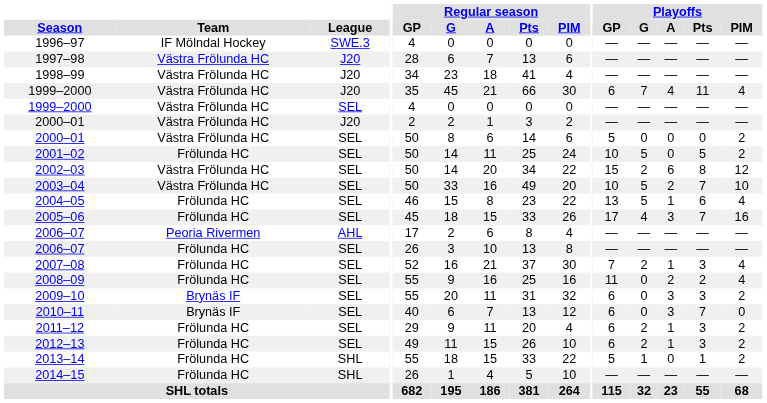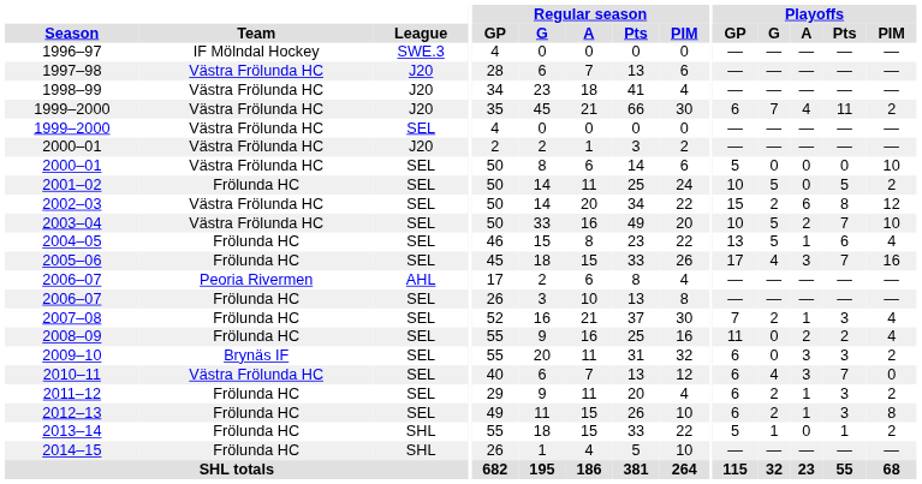 <table border="0" cellpadding="1" cellspacing="0" style="text-align:center; width:60em">
 <tr bgcolor="#e0e0e0">
 <th colspan="3" bgcolor="#ffffff"></th>
 <th rowspan="99" bgcolor="#ffffff"></th>
 <th colspan="5"><a href='#'>Regular season</a></th>
 <th rowspan="99" bgcolor="#ffffff"></th>
 <th colspan="5"><a href='#'>Playoffs</a></th>
 </tr>
 <tr bgcolor="#e0e0e0">
 <th><a href='#'>Season</a></th>
 <th>Team</th>
 <th>League</th>
 <th>GP</th>
 <th><a href='#'>G</a></th>
 <th><a href='#'>A</a></th>
 <th><a href='#'>Pts</a></th>
 <th><a href='#'>PIM</a></th>
 <th>GP</th>
 <th>G</th>
 <th>A</th>
 <th>Pts</th>
 <th>PIM</th>
 </tr>
 <tr>
 <td>1996–97</td>
 <td>IF Mölndal Hockey</td>
 <td><a href='#'>SWE.3</a></td>
 <td>4</td>
 <td>0</td>
 <td>0</td>
 <td>0</td>
 <td>0</td>
 <td>—</td>
 <td>—</td>
 <td>—</td>
 <td>—</td>
 <td>—</td>
 </tr>
 <tr bgcolor="#f0f0f0">
 <td>1997–98</td>
 <td><a href='#'>Västra Frölunda HC</a></td>
 <td><a href='#'>J20</a></td>
 <td>28</td>
 <td>6</td>
 <td>7</td>
 <td>13</td>
 <td>6</td>
 <td>—</td>
 <td>—</td>
 <td>—</td>
 <td>—</td>
 <td>—</td>
 </tr>
 <tr>
 <td>1998–99</td>
 <td>Västra Frölunda HC</td>
 <td>J20</td>
 <td>34</td>
 <td>23</td>
 <td>18</td>
 <td>41</td>
 <td>4</td>
 <td>—</td>
 <td>—</td>
 <td>—</td>
 <td>—</td>
 <td>—</td>
 </tr>
 <tr bgcolor="#f0f0f0">
 <td>1999–2000</td>
 <td>Västra Frölunda HC</td>
 <td>J20</td>
 <td>35</td>
 <td>45</td>
 <td>21</td>
 <td>66</td>
 <td>30</td>
 <td>6</td>
 <td>7</td>
 <td>4</td>
 <td>11</td>
-<td>4</td>
+<td>2</td>
 </tr>
 <tr>
 <td><a href='#'>1999–2000</a></td>
 <td>Västra Frölunda HC</td>
 <td><a href='#'>SEL</a></td>
 <td>4</td>
 <td>0</td>
 <td>0</td>
 <td>0</td>
 <td>0</td>
 <td>—</td>
 <td>—</td>
 <td>—</td>
 <td>—</td>
 <td>—</td>
 </tr>
 <tr bgcolor="#f0f0f0">
 <td>2000–01</td>
 <td>Västra Frölunda HC</td>
 <td>J20</td>
 <td>2</td>
 <td>2</td>
 <td>1</td>
 <td>3</td>
 <td>2</td>
 <td>—</td>
 <td>—</td>
 <td>—</td>
 <td>—</td>
 <td>—</td>
 </tr>
 <tr>
 <td><a href='#'>2000–01</a></td>
 <td>Västra Frölunda HC</td>
 <td>SEL</td>
 <td>50</td>
 <td>8</td>
 <td>6</td>
 <td>14</td>
 <td>6</td>
 <td>5</td>
 <td>0</td>
 <td>0</td>
 <td>0</td>
-<td>2</td>
+<td>10</td>
 </tr>
 <tr bgcolor="#f0f0f0">
 <td><a href='#'>2001–02</a></td>
 <td>Frölunda HC</td>
 <td>SEL</td>
 <td>50</td>
 <td>14</td>
 <td>11</td>
 <td>25</td>
 <td>24</td>
 <td>10</td>
 <td>5</td>
 <td>0</td>
 <td>5</td>
 <td>2</td>
 </tr>
 <tr>
 <td><a href='#'>2002–03</a></td>
 <td>Västra Frölunda HC</td>
 <td>SEL</td>
 <td>50</td>
 <td>14</td>
 <td>20</td>
 <td>34</td>
 <td>22</td>
 <td>15</td>
 <td>2</td>
 <td>6</td>
 <td>8</td>
 <td>12</td>
 </tr>
 <tr bgcolor="#f0f0f0">
 <td><a href='#'>2003–04</a></td>
 <td>Västra Frölunda HC</td>
 <td>SEL</td>
 <td>50</td>
 <td>33</td>
 <td>16</td>
 <td>49</td>
 <td>20</td>
 <td>10</td>
 <td>5</td>
 <td>2</td>
 <td>7</td>
 <td>10</td>
 </tr>
 <tr>
 <td><a href='#'>2004–05</a></td>
 <td>Frölunda HC</td>
 <td>SEL</td>
 <td>46</td>
 <td>15</td>
 <td>8</td>
 <td>23</td>
 <td>22</td>
 <td>13</td>
 <td>5</td>
 <td>1</td>
 <td>6</td>
 <td>4</td>
 </tr>
 <tr bgcolor="#f0f0f0">
 <td><a href='#'>2005–06</a></td>
 <td>Frölunda HC</td>
 <td>SEL</td>
 <td>45</td>
 <td>18</td>
 <td>15</td>
 <td>33</td>
 <td>26</td>
 <td>17</td>
 <td>4</td>
 <td>3</td>
 <td>7</td>
 <td>16</td>
 </tr>
 <tr>
 <td><a href='#'>2006–07</a></td>
 <td><a href='#'>Peoria Rivermen</a></td>
 <td><a href='#'>AHL</a></td>
 <td>17</td>
 <td>2</td>
 <td>6</td>
 <td>8</td>
 <td>4</td>
 <td>—</td>
 <td>—</td>
 <td>—</td>
 <td>—</td>
 <td>—</td>
 </tr>
 <tr bgcolor="#f0f0f0">
 <td><a href='#'>2006–07</a></td>
 <td>Frölunda HC</td>
 <td>SEL</td>
 <td>26</td>
 <td>3</td>
 <td>10</td>
 <td>13</td>
 <td>8</td>
 <td>—</td>
 <td>—</td>
 <td>—</td>
 <td>—</td>
 <td>—</td>
 </tr>
 <tr>
 <td><a href='#'>2007–08</a></td>
 <td>Frölunda HC</td>
 <td>SEL</td>
 <td>52</td>
 <td>16</td>
 <td>21</td>
 <td>37</td>
 <td>30</td>
 <td>7</td>
 <td>2</td>
 <td>1</td>
 <td>3</td>
 <td>4</td>
 </tr>
 <tr bgcolor="#f0f0f0">
 <td><a href='#'>2008–09</a></td>
 <td>Frölunda HC</td>
 <td>SEL</td>
 <td>55</td>
 <td>9</td>
 <td>16</td>
 <td>25</td>
 <td>16</td>
 <td>11</td>
 <td>0</td>
 <td>2</td>
 <td>2</td>
 <td>4</td>
 </tr>
 <tr>
 <td><a href='#'>2009–10</a></td>
 <td><a href='#'>Brynäs IF</a></td>
 <td>SEL</td>
 <td>55</td>
 <td>20</td>
 <td>11</td>
 <td>31</td>
 <td>32</td>
 <td>6</td>
 <td>0</td>
 <td>3</td>
 <td>3</td>
 <td>2</td>
 </tr>
 <tr bgcolor="#f0f0f0">
 <td><a href='#'>2010–11</a></td>
-<td>Brynäs IF</td>
+<td><a href='#'>Västra Frölunda HC</a></td>
 <td>SEL</td>
 <td>40</td>
 <td>6</td>
 <td>7</td>
 <td>13</td>
 <td>12</td>
 <td>6</td>
-<td>0</td>
+<td>4</td>
 <td>3</td>
 <td>7</td>
 <td>0</td>
 </tr>
 <tr>
 <td><a href='#'>2011–12</a></td>
 <td>Frölunda HC</td>
 <td>SEL</td>
 <td>29</td>
 <td>9</td>
 <td>11</td>
 <td>20</td>
 <td>4</td>
 <td>6</td>
 <td>2</td>
 <td>1</td>
 <td>3</td>
 <td>2</td>
 </tr>
 <tr bgcolor="#f0f0f0">
 <td><a href='#'>2012–13</a></td>
 <td>Frölunda HC</td>
 <td>SEL</td>
 <td>49</td>
 <td>11</td>
 <td>15</td>
 <td>26</td>
 <td>10</td>
 <td>6</td>
 <td>2</td>
 <td>1</td>
 <td>3</td>
-<td>2</td>
+<td>8</td>
 </tr>
 <tr>
 <td><a href='#'>2013–14</a></td>
 <td>Frölunda HC</td>
 <td>SHL</td>
 <td>55</td>
 <td>18</td>
 <td>15</td>
 <td>33</td>
 <td>22</td>
 <td>5</td>
 <td>1</td>
 <td>0</td>
 <td>1</td>
 <td>2</td>
 </tr>
 <tr bgcolor="#f0f0f0">
 <td><a href='#'>2014–15</a></td>
 <td>Frölunda HC</td>
 <td>SHL</td>
 <td>26</td>
 <td>1</td>
 <td>4</td>
 <td>5</td>
 <td>10</td>
 <td>—</td>
 <td>—</td>
 <td>—</td>
 <td>—</td>
 <td>—</td>
 </tr>
 <tr bgcolor="#e0e0e0">
 <th colspan="3">SHL totals</th>
 <th>682</th>
 <th>195</th>
 <th>186</th>
 <th>381</th>
 <th>264</th>
 <th>115</th>
 <th>32</th>
 <th>23</th>
 <th>55</th>
 <th>68</th>
 </tr>
 </table>
